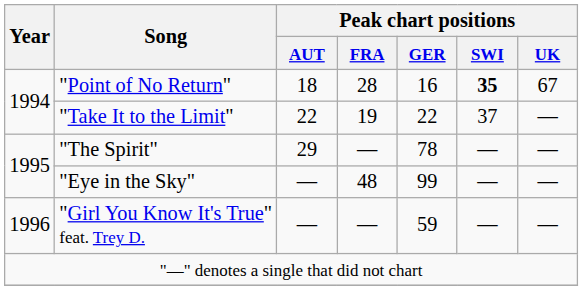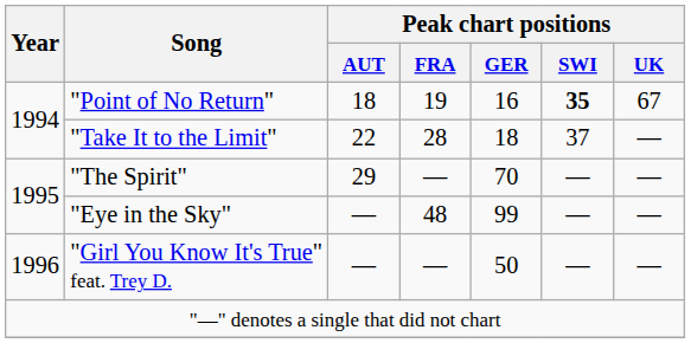 <table class="wikitable">
 <tr>
 <th rowspan="2">Year</th>
 <th rowspan="2">Song</th>
 <th colspan="5">Peak chart positions</th>
 </tr>
 <tr>
 <th width="40"><small><a href='#'>AUT</a></small><br></th>
 <th width="40"><small><a href='#'>FRA</a></small><br></th>
 <th width="40"><small><a href='#'>GER</a></small><br></th>
 <th width="40"><small><a href='#'>SWI</a></small><br></th>
 <th width="40"><small><a href='#'>UK</a></small><br></th>
 </tr>
 <tr>
 <td rowspan="2">1994</td>
 <td>"<a href='#'>Point of No Return</a>"</td>
 <td align="center">18</td>
-<td align="center">28</td>
+<td align="center">19</td>
 <td align="center">16</td>
 <td align="center"><strong>35</strong></td>
 <td align="center">67</td>
 </tr>
 <tr>
 <td>"<a href='#'>Take It to the Limit</a>"</td>
 <td align="center">22</td>
-<td align="center">19</td>
-<td align="center">22</td>
+<td align="center">28</td>
+<td align="center">18</td>
 <td align="center">37</td>
 <td align="center">—</td>
 </tr>
 <tr>
 <td rowspan="2">1995</td>
 <td>"The Spirit"</td>
 <td align="center">29</td>
 <td align="center">—</td>
-<td align="center">78</td>
+<td align="center">70</td>
 <td align="center">—</td>
 <td align="center">—</td>
 </tr>
 <tr>
 <td>"Eye in the Sky"</td>
 <td align="center">—</td>
 <td align="center">48</td>
 <td align="center">99</td>
 <td align="center">—</td>
 <td align="center">—</td>
 </tr>
 <tr>
 <td align="center">1996</td>
 <td>"<a href='#'>Girl You Know It's True</a>"<br><small>feat. <a href='#'>Trey D.</a></small></td>
 <td align="center">—</td>
 <td align="center">—</td>
-<td align="center">59</td>
+<td align="center">50</td>
 <td align="center">—</td>
 <td align="center">—</td>
 </tr>
 <tr>
 <td align="center" colspan="7"><small>"—" denotes a single that did not chart</small></td>
 </tr>
 <tr>
 </tr>
 </table>
